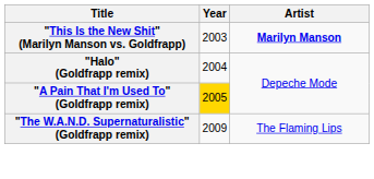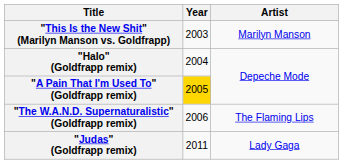 <table class="wikitable plainrowheaders" style="text-align:center;">
 <tr>
 <th scope="col" style="width:17em;">Title</th>
 <th scope="col" style="width:1em;">Year</th>
 <th scope="col" style="width:12em;">Artist</th>
 </tr>
 <tr>
 <th scope="row">"<a href='#'>This Is the New Shit</a>"<br>(Marilyn Manson vs. Goldfrapp)</th>
 <td>2003</td>
-<td><strong><a href='#'>Marilyn Manson</a></strong></td>
+<td><a href='#'>Marilyn Manson</a></td>
 </tr>
 <tr>
 <th scope="row">"Halo"<br>(Goldfrapp remix)</th>
 <td>2004</td>
 <td rowspan="2"><a href='#'>Depeche Mode</a></td>
 </tr>
 <tr>
 <th scope="row">"<a href='#'>A Pain That I'm Used To</a>"<br>(Goldfrapp remix)</th>
 <td style="background: gold;">2005</td>
 </tr>
 <tr>
 <th scope="row">"<a href='#'>The W.A.N.D. Supernaturalistic</a>"<br>(Goldfrapp remix)</th>
-<td>2009</td>
+<td>2006</td>
 <td><a href='#'>The Flaming Lips</a></td>
 </tr>
+<tr>
+<th scope="row">"<a href='#'>Judas</a>"<br>(Goldfrapp remix)</th>
+<td>2011</td>
+<td><a href='#'>Lady Gaga</a></td>
+</tr>
 </table>
